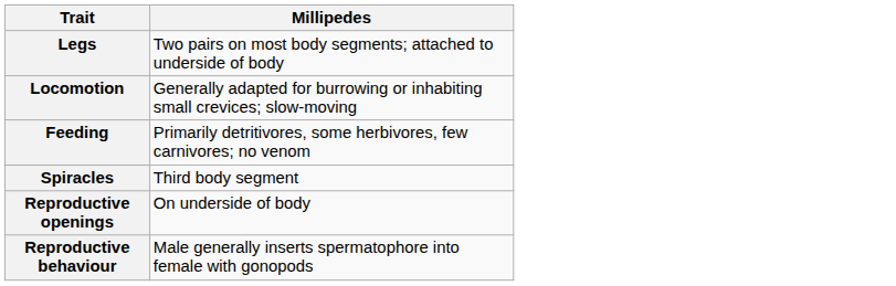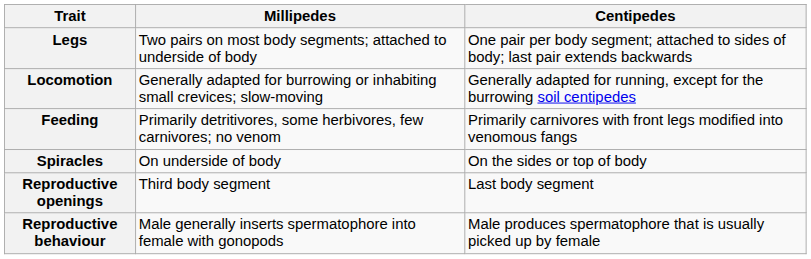 <table class="wikitable">
 <tr>
 <th scope="col" style="width:100pt;">Trait</th>
 <th scope="col" style="width:260pt;">Millipedes</th>
+<th scope="col" style="width:270pt;">Centipedes</th>
 </tr>
 <tr valign="top">
 <th scope="row">Legs</th>
 <td>Two pairs on most body segments; attached to underside of body</td>
+<td>One pair per body segment; attached to sides of body; last pair extends backwards</td>
 </tr>
 <tr valign="top">
 <th scope="row">Locomotion</th>
 <td>Generally adapted for burrowing or inhabiting small crevices; slow-moving</td>
+<td>Generally adapted for running, except for the burrowing <a href='#'>soil centipedes</a></td>
 </tr>
 <tr valign="top">
 <th scope="row">Feeding</th>
 <td>Primarily detritivores, some herbivores, few carnivores; no venom</td>
+<td>Primarily carnivores with front legs modified into venomous fangs</td>
 </tr>
 <tr valign="top">
 <th scope="row">Spiracles</th>
-<td>Third body segment</td>
+<td>On underside of body</td>
+<td>On the sides or top of body</td>
 </tr>
 <tr valign="top">
 <th scope="row">Reproductive openings</th>
-<td>On underside of body</td>
+<td>Third body segment</td>
+<td>Last body segment</td>
 </tr>
 <tr valign="top">
 <th scope="row">Reproductive behaviour</th>
 <td>Male generally inserts spermatophore into female with gonopods</td>
+<td>Male produces spermatophore that is usually picked up by female</td>
 </tr>
 </table>
